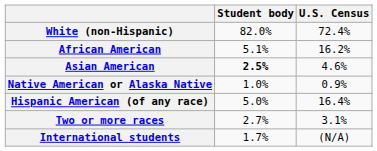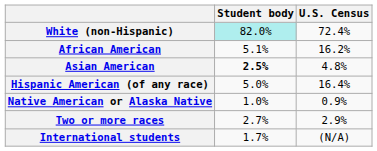 <table style="text-align:center; float:right; font-size:85%; margin-left:2em;" class="wikitable">
 <tr>
 <th></th>
 <th>Student body</th>
 <th>U.S. Census</th>
 </tr>
 <tr>
 <th><a href='#'>White</a> (non-Hispanic)</th>
-<td>82.0%</td>
+<td style="background: paleturquoise;">82.0%</td>
 <td>72.4%</td>
 </tr>
 <tr>
 <th><a href='#'>African American</a></th>
 <td>5.1%</td>
 <td>16.2%</td>
 </tr>
 <tr>
 <th><a href='#'>Asian American</a></th>
 <td><strong>2.5%</strong></td>
-<td>4.6%</td>
+<td>4.8%</td>
+</tr>
+<tr>
+<th><a href='#'>Hispanic American</a> (of any race)</th>
+<td>5.0%</td>
+<td>16.4%</td>
 </tr>
 <tr>
 <th><a href='#'>Native American</a> or <a href='#'>Alaska Native</a></th>
 <td>1.0%</td>
 <td>0.9%</td>
 </tr>
 <tr>
-<th><a href='#'>Hispanic American</a> (of any race)</th>
-<td>5.0%</td>
-<td>16.4%</td>
-</tr>
-<tr>
 <th><a href='#'>Two or more races</a></th>
 <td>2.7%</td>
-<td>3.1%</td>
+<td>2.9%</td>
 </tr>
 <tr>
 <th><a href='#'>International students</a></th>
 <td>1.7%</td>
 <td>(N/A)</td>
 </tr>
 </table>
